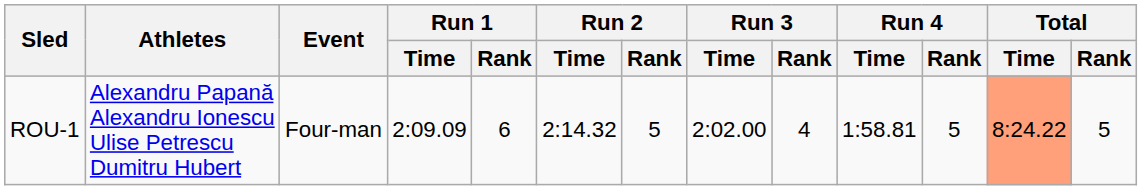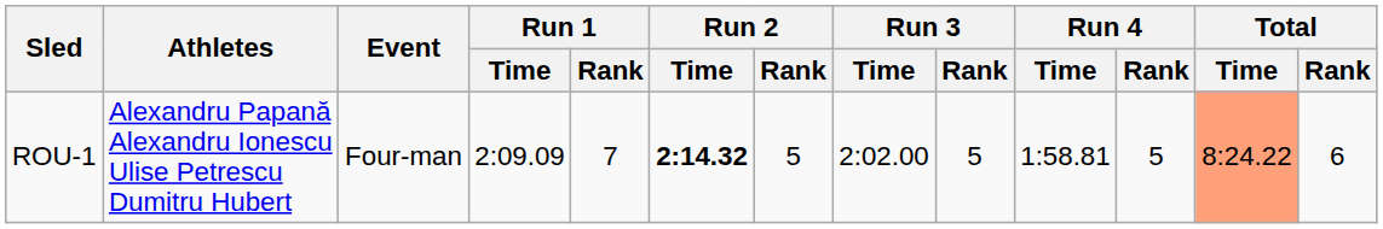 <table class="wikitable" border="1" style="font-size:90%">
 <tr>
 <th rowspan="2">Sled</th>
 <th rowspan="2">Athletes</th>
 <th rowspan="2">Event</th>
 <th colspan="2">Run 1</th>
 <th colspan="2">Run 2</th>
 <th colspan="2">Run 3</th>
 <th colspan="2">Run 4</th>
 <th colspan="2">Total</th>
 </tr>
 <tr>
 <th>Time</th>
 <th>Rank</th>
 <th>Time</th>
 <th>Rank</th>
 <th>Time</th>
 <th>Rank</th>
 <th>Time</th>
 <th>Rank</th>
 <th>Time</th>
 <th>Rank</th>
 </tr>
 <tr>
 <td align="center">ROU-1</td>
 <td><a href='#'>Alexandru Papană</a><br><a href='#'>Alexandru Ionescu</a><br><a href='#'>Ulise Petrescu</a><br><a href='#'>Dumitru Hubert</a></td>
 <td>Four-man</td>
 <td align="center">2:09.09</td>
-<td align="center">6</td>
-<td align="center">2:14.32</td>
+<td align="center">7</td>
+<td align="center"><strong>2:14.32</strong></td>
 <td align="center">5</td>
 <td align="center">2:02.00</td>
-<td align="center">4</td>
+<td align="center">5</td>
 <td align="center">1:58.81</td>
 <td align="center">5</td>
 <td align="center" style="background: lightsalmon;">8:24.22</td>
-<td align="center">5</td>
+<td align="center">6</td>
 </tr>
 </table>
